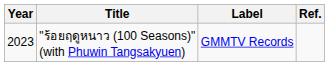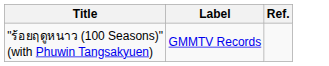 <table class="wikitable">
 <tr>
-<th>Year</th>
 <th>Title</th>
 <th>Label</th>
 <th>Ref.</th>
 </tr>
 <tr>
-<td>2023</td>
 <td>"ร้อยฤดูหนาว (100 Seasons)"<br><span>(with <a href='#'>Phuwin Tangsakyuen</a>)</span></td>
 <td><a href='#'>GMMTV Records</a></td>
 <td></td>
 </tr>
 </table>
